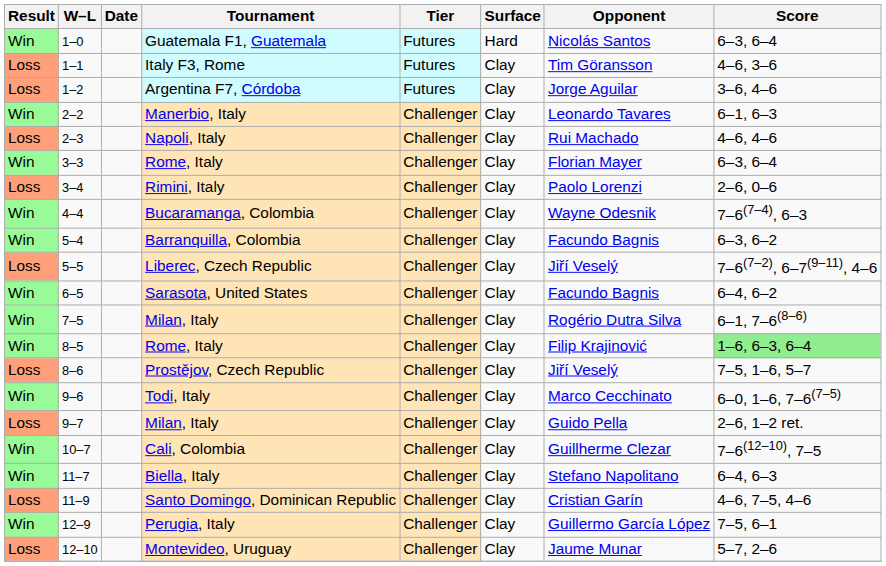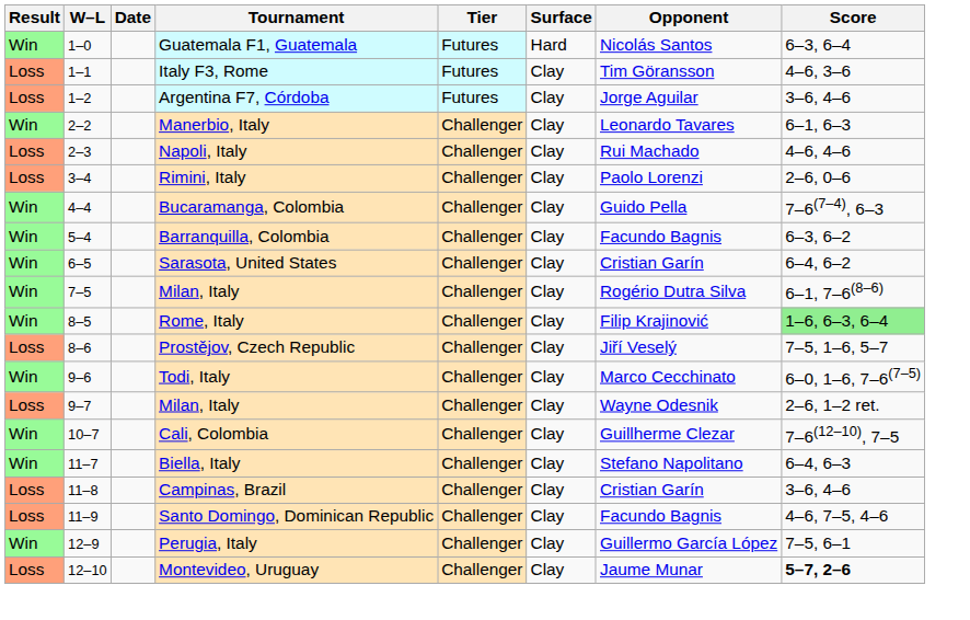 <table class="sortable wikitable">
 <tr>
 <th>Result</th>
 <th class="unsortable">W–L</th>
 <th>Date</th>
 <th>Tournament</th>
 <th>Tier</th>
 <th>Surface</th>
 <th>Opponent</th>
 <th class="unsortable">Score</th>
 </tr>
 <tr>
 <td bgcolor=98FB98>Win</td>
 <td><small>1–0</small></td>
 <td></td>
 <td style=background:#cffcff>Guatemala F1, <a href='#'>Guatemala</a></td>
 <td style=background:#cffcff>Futures</td>
 <td>Hard</td>
 <td> <a href='#'>Nicolás Santos</a></td>
 <td>6–3, 6–4</td>
 </tr>
 <tr>
 <td bgcolor=FFA07A>Loss</td>
 <td><small>1–1</small></td>
 <td></td>
 <td style=background:#cffcff>Italy F3, Rome</td>
 <td style=background:#cffcff>Futures</td>
 <td>Clay</td>
 <td> <a href='#'>Tim Göransson</a></td>
 <td>4–6, 3–6</td>
 </tr>
 <tr>
 <td bgcolor=FFA07A>Loss</td>
 <td><small>1–2</small></td>
 <td></td>
 <td style=background:#cffcff>Argentina F7, <a href='#'>Córdoba</a></td>
 <td style=background:#cffcff>Futures</td>
 <td>Clay</td>
 <td> <a href='#'>Jorge Aguilar</a></td>
 <td>3–6, 4–6</td>
 </tr>
 <tr>
 <td bgcolor=98FB98>Win</td>
 <td><small>2–2</small></td>
 <td><a href='#'></a></td>
 <td style=background:moccasin><a href='#'>Manerbio</a>, Italy</td>
 <td style=background:moccasin>Challenger</td>
 <td>Clay</td>
 <td> <a href='#'>Leonardo Tavares</a></td>
 <td>6–1, 6–3</td>
 </tr>
 <tr>
 <td bgcolor=FFA07A>Loss</td>
 <td><small>2–3</small></td>
 <td><a href='#'></a></td>
 <td style=background:moccasin><a href='#'>Napoli</a>, Italy</td>
 <td style=background:moccasin>Challenger</td>
 <td>Clay</td>
 <td> <a href='#'>Rui Machado</a></td>
 <td>4–6, 4–6</td>
 </tr>
 <tr>
-<td bgcolor=98FB98>Win</td>
-<td><small>3–3</small></td>
-<td><a href='#'></a></td>
-<td style=background:moccasin><a href='#'>Rome</a>, Italy</td>
-<td style=background:moccasin>Challenger</td>
-<td>Clay</td>
-<td> <a href='#'>Florian Mayer</a></td>
-<td>6–3, 6–4</td>
-</tr>
-<tr>
 <td bgcolor=FFA07A>Loss</td>
 <td><small>3–4</small></td>
 <td><a href='#'></a></td>
 <td style=background:moccasin><a href='#'>Rimini</a>, Italy</td>
 <td style=background:moccasin>Challenger</td>
 <td>Clay</td>
 <td> <a href='#'>Paolo Lorenzi</a></td>
 <td>2–6, 0–6</td>
 </tr>
 <tr>
 <td bgcolor=98FB98>Win</td>
 <td><small>4–4</small></td>
 <td><a href='#'></a></td>
 <td style=background:moccasin><a href='#'>Bucaramanga</a>, Colombia</td>
 <td style=background:moccasin>Challenger</td>
 <td>Clay</td>
-<td> <a href='#'>Wayne Odesnik</a></td>
+<td> <a href='#'>Guido Pella</a></td>
 <td>7–6<sup>(7–4)</sup>, 6–3</td>
 </tr>
 <tr>
 <td bgcolor=98FB98>Win</td>
 <td><small>5–4</small></td>
 <td><a href='#'></a></td>
 <td style=background:moccasin><a href='#'>Barranquilla</a>, Colombia</td>
 <td style=background:moccasin>Challenger</td>
 <td>Clay</td>
 <td> <a href='#'>Facundo Bagnis</a></td>
 <td>6–3, 6–2</td>
 </tr>
 <tr>
-<td bgcolor=FFA07A>Loss</td>
-<td><small>5–5</small></td>
-<td><a href='#'></a></td>
-<td style=background:moccasin><a href='#'>Liberec</a>, Czech Republic</td>
-<td style=background:moccasin>Challenger</td>
-<td>Clay</td>
-<td> <a href='#'>Jiří Veselý</a></td>
-<td>7–6<sup>(7–2)</sup>, 6–7<sup>(9–11)</sup>, 4–6</td>
-</tr>
-<tr>
 <td bgcolor=98FB98>Win</td>
 <td><small>6–5</small></td>
 <td><a href='#'></a></td>
 <td style=background:moccasin><a href='#'>Sarasota</a>, United States</td>
 <td style=background:moccasin>Challenger</td>
 <td>Clay</td>
-<td> <a href='#'>Facundo Bagnis</a></td>
+<td> <a href='#'>Cristian Garín</a></td>
 <td>6–4, 6–2</td>
 </tr>
 <tr>
 <td bgcolor=98FB98>Win</td>
 <td><small>7–5</small></td>
 <td><a href='#'></a></td>
 <td style=background:moccasin><a href='#'>Milan</a>, Italy</td>
 <td style=background:moccasin>Challenger</td>
 <td>Clay</td>
 <td> <a href='#'>Rogério Dutra Silva</a></td>
 <td>6–1, 7–6<sup>(8–6)</sup></td>
 </tr>
 <tr>
 <td bgcolor=98FB98>Win</td>
 <td><small>8–5</small></td>
 <td><a href='#'></a></td>
 <td style=background:moccasin><a href='#'>Rome</a>, Italy</td>
 <td style=background:moccasin>Challenger</td>
 <td>Clay</td>
 <td> <a href='#'>Filip Krajinović</a></td>
 <td style="background: lightgreen;">1–6, 6–3, 6–4</td>
 </tr>
 <tr>
 <td bgcolor=FFA07A>Loss</td>
 <td><small>8–6</small></td>
 <td><a href='#'></a></td>
 <td style=background:moccasin><a href='#'>Prostějov</a>, Czech Republic</td>
 <td style=background:moccasin>Challenger</td>
 <td>Clay</td>
 <td> <a href='#'>Jiří Veselý</a></td>
 <td>7–5, 1–6, 5–7</td>
 </tr>
 <tr>
 <td bgcolor=98FB98>Win</td>
 <td><small>9–6</small></td>
 <td><a href='#'></a></td>
 <td style=background:moccasin><a href='#'>Todi</a>, Italy</td>
 <td style=background:moccasin>Challenger</td>
 <td>Clay</td>
 <td> <a href='#'>Marco Cecchinato</a></td>
 <td>6–0, 1–6, 7–6<sup>(7–5)</sup></td>
 </tr>
 <tr>
 <td bgcolor=FFA07A>Loss</td>
 <td><small>9–7</small></td>
 <td><a href='#'></a></td>
 <td style=background:moccasin><a href='#'>Milan</a>, Italy</td>
 <td style=background:moccasin>Challenger</td>
 <td>Clay</td>
-<td> <a href='#'>Guido Pella</a></td>
+<td> <a href='#'>Wayne Odesnik</a></td>
 <td>2–6, 1–2 ret.</td>
 </tr>
 <tr>
 <td bgcolor=98FB98>Win</td>
 <td><small>10–7</small></td>
 <td><a href='#'></a></td>
 <td style=background:moccasin><a href='#'>Cali</a>, Colombia</td>
 <td style=background:moccasin>Challenger</td>
 <td>Clay</td>
 <td> <a href='#'>Guillherme Clezar</a></td>
 <td>7–6<sup>(12–10)</sup>, 7–5</td>
 </tr>
 <tr>
 <td bgcolor=98FB98>Win</td>
 <td><small>11–7</small></td>
 <td><a href='#'></a></td>
 <td style=background:moccasin><a href='#'>Biella</a>, Italy</td>
 <td style=background:moccasin>Challenger</td>
 <td>Clay</td>
 <td> <a href='#'>Stefano Napolitano</a></td>
 <td>6–4, 6–3</td>
 </tr>
 <tr>
 <td bgcolor=FFA07A>Loss</td>
+<td><small>11–8</small></td>
+<td><a href='#'></a></td>
+<td style=background:moccasin><a href='#'>Campinas</a>, Brazil</td>
+<td style=background:moccasin>Challenger</td>
+<td>Clay</td>
+<td> <a href='#'>Cristian Garín</a></td>
+<td>3–6, 4–6</td>
+</tr>
+<tr>
+<td bgcolor=FFA07A>Loss</td>
 <td><small>11–9</small></td>
 <td><a href='#'></a></td>
 <td style=background:moccasin><a href='#'>Santo Domingo</a>, Dominican Republic</td>
 <td style=background:moccasin>Challenger</td>
 <td>Clay</td>
-<td> <a href='#'>Cristian Garín</a></td>
+<td> <a href='#'>Facundo Bagnis</a></td>
 <td>4–6, 7–5, 4–6</td>
 </tr>
 <tr>
 <td bgcolor=98FB98>Win</td>
 <td><small>12–9</small></td>
 <td><a href='#'></a></td>
 <td style=background:moccasin><a href='#'>Perugia</a>, Italy</td>
 <td style=background:moccasin>Challenger</td>
 <td>Clay</td>
 <td> <a href='#'>Guillermo García López</a></td>
 <td>7–5, 6–1</td>
 </tr>
 <tr>
 <td bgcolor=FFA07A>Loss</td>
 <td><small>12–10</small></td>
 <td><a href='#'></a></td>
 <td style=background:moccasin><a href='#'>Montevideo</a>, Uruguay</td>
 <td style=background:moccasin>Challenger</td>
 <td>Clay</td>
 <td> <a href='#'>Jaume Munar</a></td>
-<td>5–7, 2–6</td>
+<td><strong>5–7, 2–6</strong></td>
 </tr>
 <tr>
 </tr>
 </table>
